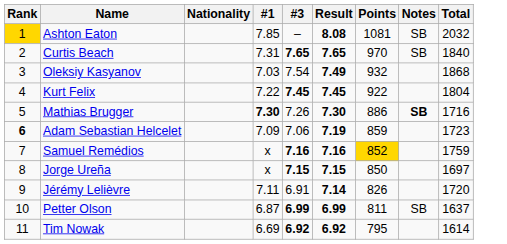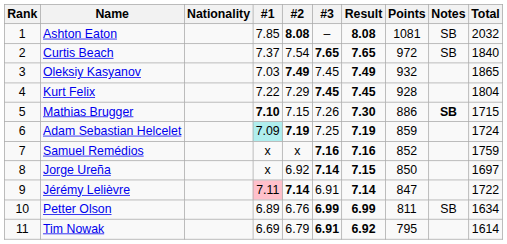 <table class="wikitable sortable" style="text-align:center">
 <tr>
 <th>Rank</th>
 <th>Name</th>
 <th>Nationality</th>
 <th>#1</th>
+<th>#2</th>
 <th>#3</th>
 <th>Result</th>
 <th>Points</th>
 <th>Notes</th>
 <th>Total</th>
 </tr>
 <tr>
-<td style="background: gold;">1</td>
+<td>1</td>
 <td align=left><a href='#'>Ashton Eaton</a></td>
 <td align=left></td>
 <td>7.85</td>
+<td><strong>8.08</strong></td>
 <td>–</td>
 <td><strong>8.08</strong></td>
 <td>1081</td>
 <td>SB</td>
 <td>2032</td>
 </tr>
 <tr>
 <td>2</td>
 <td align=left><a href='#'>Curtis Beach</a></td>
 <td align=left></td>
-<td>7.31</td>
+<td>7.37</td>
+<td>7.54</td>
 <td><strong>7.65</strong></td>
 <td><strong>7.65</strong></td>
-<td>970</td>
+<td>972</td>
 <td>SB</td>
 <td>1840</td>
 </tr>
 <tr>
 <td>3</td>
 <td align=left><a href='#'>Oleksiy Kasyanov</a></td>
 <td align=left></td>
 <td>7.03</td>
-<td>7.54</td>
+<td><strong>7.49</strong></td>
+<td>7.45</td>
 <td><strong>7.49</strong></td>
 <td>932</td>
 <td></td>
-<td>1868</td>
+<td>1865</td>
 </tr>
 <tr>
 <td>4</td>
 <td align=left><a href='#'>Kurt Felix</a></td>
 <td align=left></td>
 <td>7.22</td>
+<td>7.29</td>
 <td><strong>7.45</strong></td>
 <td><strong>7.45</strong></td>
-<td>922</td>
+<td>928</td>
 <td></td>
 <td>1804</td>
 </tr>
 <tr>
 <td>5</td>
 <td align=left><a href='#'>Mathias Brugger</a></td>
 <td align=left></td>
-<td><strong>7.30</strong></td>
+<td><strong>7.10</strong></td>
+<td>7.15</td>
 <td>7.26</td>
 <td><strong>7.30</strong></td>
 <td>886</td>
 <td><strong>SB</strong></td>
-<td>1716</td>
+<td>1715</td>
 </tr>
 <tr>
-<td><strong>6</strong></td>
+<td>6</td>
 <td align=left><a href='#'>Adam Sebastian Helcelet</a></td>
 <td align=left></td>
-<td>7.09</td>
-<td>7.06</td>
+<td style="background: paleturquoise;">7.09</td>
+<td><strong>7.19</strong></td>
+<td>7.25</td>
 <td><strong>7.19</strong></td>
 <td>859</td>
 <td></td>
-<td>1723</td>
+<td>1724</td>
 </tr>
 <tr>
 <td>7</td>
 <td align=left><a href='#'>Samuel Remédios</a></td>
 <td align=left></td>
 <td>x</td>
+<td>x</td>
 <td><strong>7.16</strong></td>
 <td><strong>7.16</strong></td>
-<td style="background: gold;">852</td>
+<td>852</td>
 <td></td>
 <td>1759</td>
 </tr>
 <tr>
 <td>8</td>
 <td align=left><a href='#'>Jorge Ureña</a></td>
 <td align=left></td>
 <td>x</td>
-<td><strong>7.15</strong></td>
+<td>6.92</td>
+<td><strong>7.14</strong></td>
 <td><strong>7.15</strong></td>
 <td>850</td>
 <td></td>
 <td>1697</td>
 </tr>
 <tr>
 <td>9</td>
 <td align=left><a href='#'>Jérémy Lelièvre</a></td>
 <td align=left></td>
-<td>7.11</td>
+<td style="background: pink;">7.11</td>
+<td><strong>7.14</strong></td>
 <td>6.91</td>
 <td><strong>7.14</strong></td>
-<td>826</td>
+<td>847</td>
 <td></td>
-<td>1720</td>
+<td>1722</td>
 </tr>
 <tr>
 <td>10</td>
 <td align=left><a href='#'>Petter Olson</a></td>
 <td align=left></td>
-<td>6.87</td>
+<td>6.89</td>
+<td>6.76</td>
 <td><strong>6.99</strong></td>
 <td><strong>6.99</strong></td>
 <td>811</td>
 <td>SB</td>
-<td>1637</td>
+<td>1634</td>
 </tr>
 <tr>
 <td>11</td>
 <td align=left><a href='#'>Tim Nowak</a></td>
 <td align=left></td>
 <td>6.69</td>
-<td><strong>6.92</strong></td>
+<td>6.79</td>
+<td><strong>6.91</strong></td>
 <td><strong>6.92</strong></td>
 <td>795</td>
 <td></td>
 <td>1614</td>
 </tr>
 </table>
